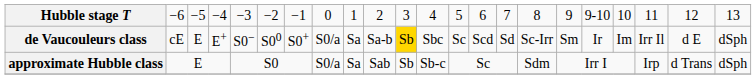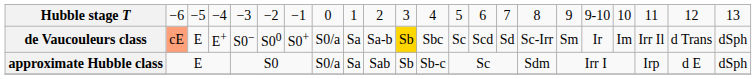 <table class="wikitable" style="text-align: center; margin: 1em auto;">
 <tr>
 <th>Hubble stage <em>T</em></th>
 <td>−6</td>
 <td>−5</td>
 <td>−4</td>
 <td>−3</td>
 <td>−2</td>
 <td>−1</td>
 <td>0</td>
 <td>1</td>
 <td>2</td>
 <td>3</td>
 <td>4</td>
 <td>5</td>
 <td>6</td>
 <td>7</td>
 <td>8</td>
 <td>9</td>
 <td>9-10</td>
 <td>10</td>
 <td>11</td>
 <td>12</td>
 <td>13</td>
 </tr>
 <tr>
 <th>de Vaucouleurs class</th>
-<td>cE</td>
+<td style="background: lightsalmon;">cE</td>
 <td>E</td>
 <td>E<sup>+</sup></td>
 <td>S0<sup>−</sup></td>
 <td>S0<sup>0</sup></td>
 <td>S0<sup>+</sup></td>
 <td>S0/a</td>
 <td>Sa</td>
 <td>Sa-b</td>
 <td style="background: gold;">Sb</td>
 <td>Sbc</td>
 <td>Sc</td>
 <td>Scd</td>
 <td>Sd</td>
 <td>Sc-Irr</td>
 <td>Sm</td>
 <td>Ir</td>
 <td>Im</td>
 <td>Irr Il</td>
-<td>d E</td>
+<td>d Trans</td>
 <td>dSph</td>
 </tr>
 <tr>
 <th>approximate Hubble class</th>
 <td colspan="3" align="center">E</td>
 <td colspan="3" align="center">S0</td>
 <td>S0/a</td>
 <td>Sa</td>
 <td>Sab</td>
 <td>Sb</td>
 <td>Sb-c</td>
 <td colspan="3" align="center">Sc</td>
 <td>Sdm</td>
 <td colspan="3" align="center">Irr I</td>
 <td>Irp</td>
-<td>d Trans</td>
+<td>d E</td>
 <td>dSph</td>
 </tr>
 <tr>
 </tr>
 </table>
